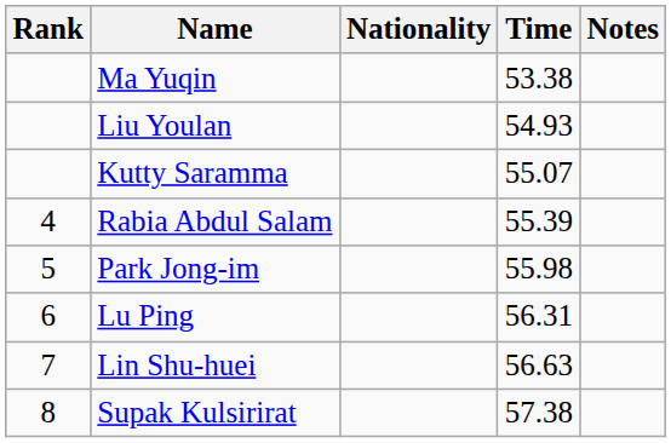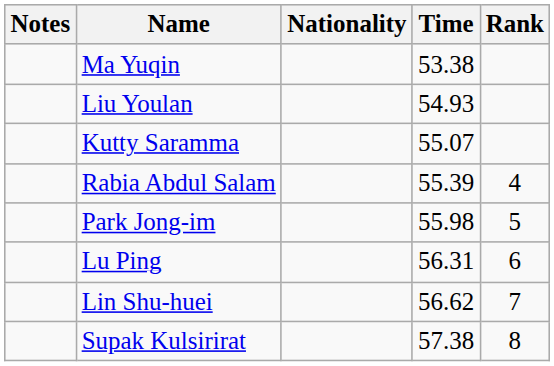 <table class="wikitable sortable" style="text-align:center">
 <tr>
-<th>Rank</th>
+<th>Notes</th>
 <th>Name</th>
 <th>Nationality</th>
 <th>Time</th>
-<th>Notes</th>
+<th>Rank</th>
 </tr>
 <tr>
 <td></td>
 <td align=left><a href='#'>Ma Yuqin</a></td>
 <td align=left></td>
 <td>53.38</td>
 <td></td>
 </tr>
 <tr>
 <td></td>
 <td align=left><a href='#'>Liu Youlan</a></td>
 <td align=left></td>
 <td>54.93</td>
 <td></td>
 </tr>
 <tr>
 <td></td>
 <td align=left><a href='#'>Kutty Saramma</a></td>
 <td align=left></td>
 <td>55.07</td>
 <td></td>
 </tr>
 <tr>
-<td>4</td>
+<td></td>
 <td align=left><a href='#'>Rabia Abdul Salam</a></td>
 <td align=left></td>
 <td>55.39</td>
-<td></td>
+<td>4</td>
 </tr>
 <tr>
-<td>5</td>
+<td></td>
 <td align=left><a href='#'>Park Jong-im</a></td>
 <td align=left></td>
 <td>55.98</td>
-<td></td>
+<td>5</td>
 </tr>
 <tr>
-<td>6</td>
+<td></td>
 <td align=left><a href='#'>Lu Ping</a></td>
 <td align=left></td>
 <td>56.31</td>
-<td></td>
+<td>6</td>
 </tr>
 <tr>
-<td>7</td>
+<td></td>
 <td align=left><a href='#'>Lin Shu-huei</a></td>
 <td align=left></td>
-<td>56.63</td>
-<td></td>
+<td>56.62</td>
+<td>7</td>
 </tr>
 <tr>
-<td>8</td>
+<td></td>
 <td align=left><a href='#'>Supak Kulsirirat</a></td>
 <td align=left></td>
 <td>57.38</td>
-<td></td>
+<td>8</td>
 </tr>
 </table>
